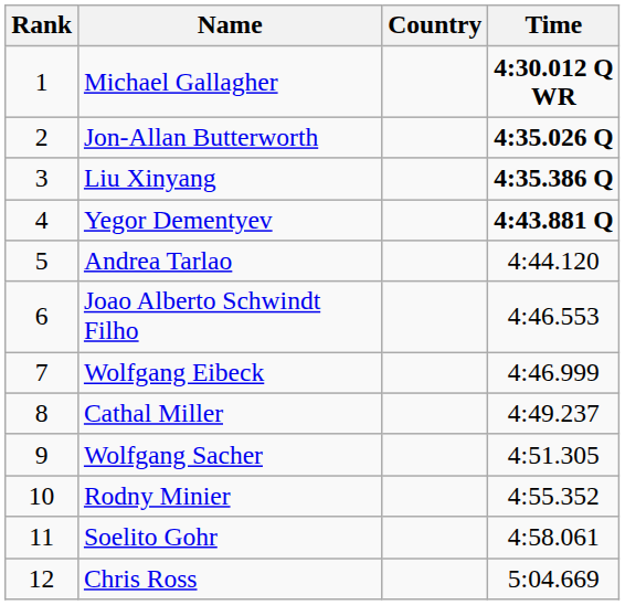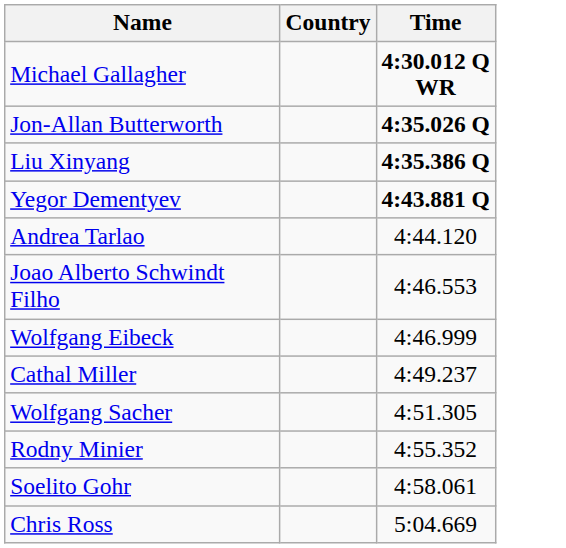 <table class="wikitable sortable">
 <tr>
-<th width=20>Rank</th>
 <th width=180>Name</th>
 <th>Country</th>
 <th>Time</th>
 </tr>
 <tr>
-<td align="center">1</td>
 <td><a href='#'>Michael Gallagher</a></td>
 <td></td>
 <td align="center"><strong>4:30.012</strong> <strong>Q</strong><br> <strong>WR </strong></td>
 </tr>
 <tr>
-<td align="center">2</td>
 <td><a href='#'>Jon-Allan Butterworth</a></td>
 <td></td>
 <td align="center"><strong>4:35.026</strong> <strong>Q</strong></td>
 </tr>
 <tr>
-<td align="center">3</td>
 <td><a href='#'>Liu Xinyang</a></td>
 <td></td>
 <td align="center"><strong>4:35.386</strong> <strong>Q</strong></td>
 </tr>
 <tr>
-<td align="center">4</td>
 <td><a href='#'>Yegor Dementyev</a></td>
 <td></td>
 <td align="center"><strong>4:43.881</strong> <strong>Q</strong></td>
 </tr>
 <tr>
-<td align="center">5</td>
 <td><a href='#'>Andrea Tarlao</a></td>
 <td></td>
 <td align="center">4:44.120</td>
 </tr>
 <tr>
-<td align="center">6</td>
 <td><a href='#'>Joao Alberto Schwindt Filho</a></td>
 <td></td>
 <td align="center">4:46.553</td>
 </tr>
 <tr>
-<td align="center">7</td>
 <td><a href='#'>Wolfgang Eibeck</a></td>
 <td></td>
 <td align="center">4:46.999</td>
 </tr>
 <tr>
-<td align="center">8</td>
 <td><a href='#'>Cathal Miller</a></td>
 <td></td>
 <td align="center">4:49.237</td>
 </tr>
 <tr>
-<td align="center">9</td>
 <td><a href='#'>Wolfgang Sacher</a></td>
 <td></td>
 <td align="center">4:51.305</td>
 </tr>
 <tr>
-<td align="center">10</td>
 <td><a href='#'>Rodny Minier</a></td>
 <td></td>
 <td align="center">4:55.352</td>
 </tr>
 <tr>
-<td align="center">11</td>
 <td><a href='#'>Soelito Gohr</a></td>
 <td></td>
 <td align="center">4:58.061</td>
 </tr>
 <tr>
-<td align="center">12</td>
 <td><a href='#'>Chris Ross</a></td>
 <td></td>
 <td align="center">5:04.669</td>
 </tr>
 </table>
